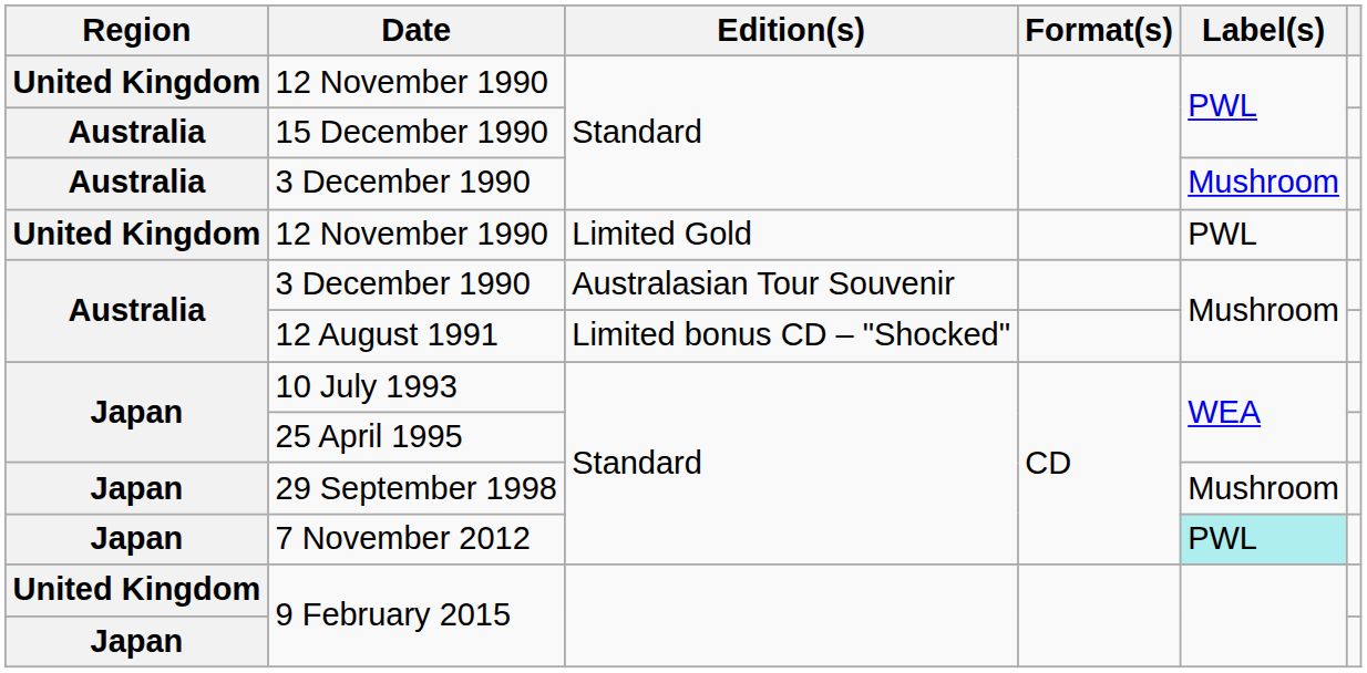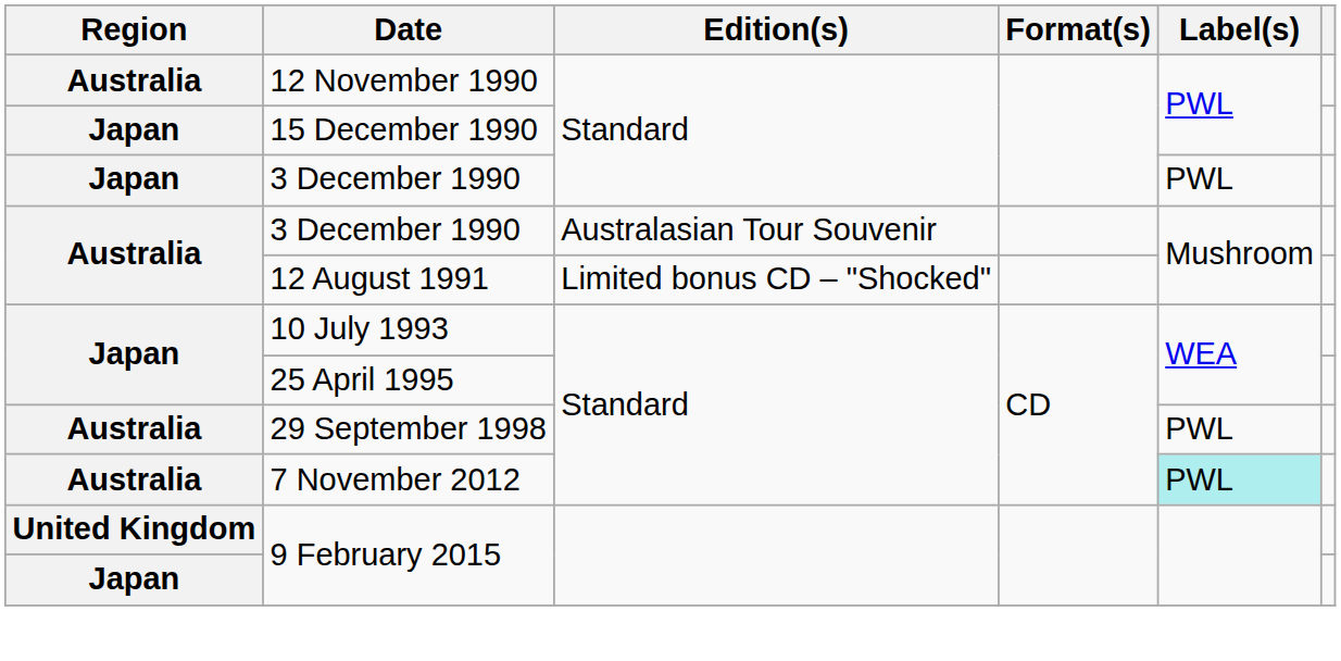 <table class="wikitable plainrowheaders">
 <tr>
 <th scope="col">Region</th>
 <th scope="col">Date</th>
 <th scope="col">Edition(s)</th>
 <th scope="col">Format(s)</th>
 <th scope="col">Label(s)</th>
 <th scope="col"></th>
 </tr>
 <tr>
-<th scope="row">United Kingdom</th>
+<th scope="row">Australia</th>
 <td>12 November 1990</td>
 <td rowspan="3">Standard</td>
 <td rowspan="3"></td>
 <td rowspan="2"><a href='#'>PWL</a></td>
 <td style="text-align:center;"></td>
 </tr>
 <tr>
-<th scope="row">Australia</th>
+<th scope="row">Japan</th>
 <td>15 December 1990</td>
 <td style="text-align:center;"></td>
 </tr>
 <tr>
-<th scope="row">Australia</th>
+<th scope="row">Japan</th>
 <td>3 December 1990</td>
-<td><a href='#'>Mushroom</a></td>
-<td style="text-align:center;"></td>
-</tr>
-<tr>
-<th scope="row">United Kingdom</th>
-<td>12 November 1990</td>
-<td>Limited Gold</td>
-<td></td>
 <td>PWL</td>
 <td style="text-align:center;"></td>
 </tr>
 <tr>
 <th scope="row" rowspan="2">Australia</th>
 <td>3 December 1990</td>
 <td>Australasian Tour Souvenir</td>
 <td></td>
 <td rowspan="2">Mushroom</td>
 <td style="text-align:center;"></td>
 </tr>
 <tr>
 <td>12 August 1991</td>
 <td>Limited bonus CD – "Shocked"</td>
 <td></td>
 <td style="text-align:center;"></td>
 </tr>
 <tr>
 <th scope="row" rowspan="2">Japan</th>
 <td>10 July 1993</td>
 <td rowspan="4">Standard</td>
 <td rowspan="4">CD</td>
 <td rowspan="2"><a href='#'>WEA</a></td>
 <td style="text-align:center;"></td>
 </tr>
 <tr>
 <td>25 April 1995</td>
 <td style="text-align:center;"></td>
 </tr>
 <tr>
-<th scope="row">Japan</th>
+<th scope="row">Australia</th>
 <td>29 September 1998</td>
-<td>Mushroom</td>
+<td>PWL</td>
 <td style="text-align:center;"></td>
 </tr>
 <tr>
-<th scope="row">Japan</th>
+<th scope="row">Australia</th>
 <td>7 November 2012</td>
 <td style="background: paleturquoise;">PWL</td>
 <td style="text-align:center;"></td>
 </tr>
 <tr>
 <th scope="row">United Kingdom</th>
 <td rowspan="2">9 February 2015</td>
 <td rowspan="2"></td>
 <td rowspan="2"></td>
 <td rowspan="2"></td>
 <td style="text-align:center;"></td>
 </tr>
 <tr>
 <th scope="row">Japan</th>
 <td style="text-align:center;"></td>
 </tr>
 </table>
